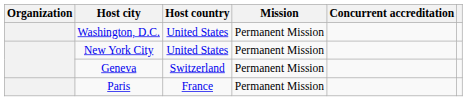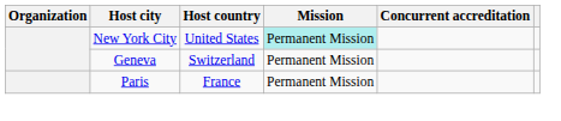 <table class="wikitable plainrowheaders" style="text-align:center;">
 <tr>
 <th scope="col">Organization</th>
 <th scope="col">Host city</th>
 <th scope="col">Host country</th>
 <th scope="col">Mission</th>
 <th scope="col">Concurrent accreditation</th>
 <th scope="col"></th>
 </tr>
 <tr>
-<th scope="row"></th>
-<td><a href='#'>Washington, D.C.</a></td>
-<td><a href='#'>United States</a></td>
-<td>Permanent Mission</td>
-<td></td>
-<td></td>
-</tr>
-<tr>
 <th scope="row"  rowspan="2"></th>
 <td><a href='#'>New York City</a></td>
 <td><a href='#'>United States</a></td>
-<td>Permanent Mission</td>
+<td style="background: paleturquoise;">Permanent Mission</td>
 <td></td>
 <td></td>
 </tr>
 <tr>
 <td><a href='#'>Geneva</a></td>
 <td><a href='#'>Switzerland</a></td>
 <td>Permanent Mission</td>
 <td></td>
 <td></td>
 </tr>
 <tr>
 <th scope="row"></th>
 <td><a href='#'>Paris</a></td>
 <td><a href='#'>France</a></td>
 <td>Permanent Mission</td>
 <td></td>
 <td></td>
 </tr>
 </table>
